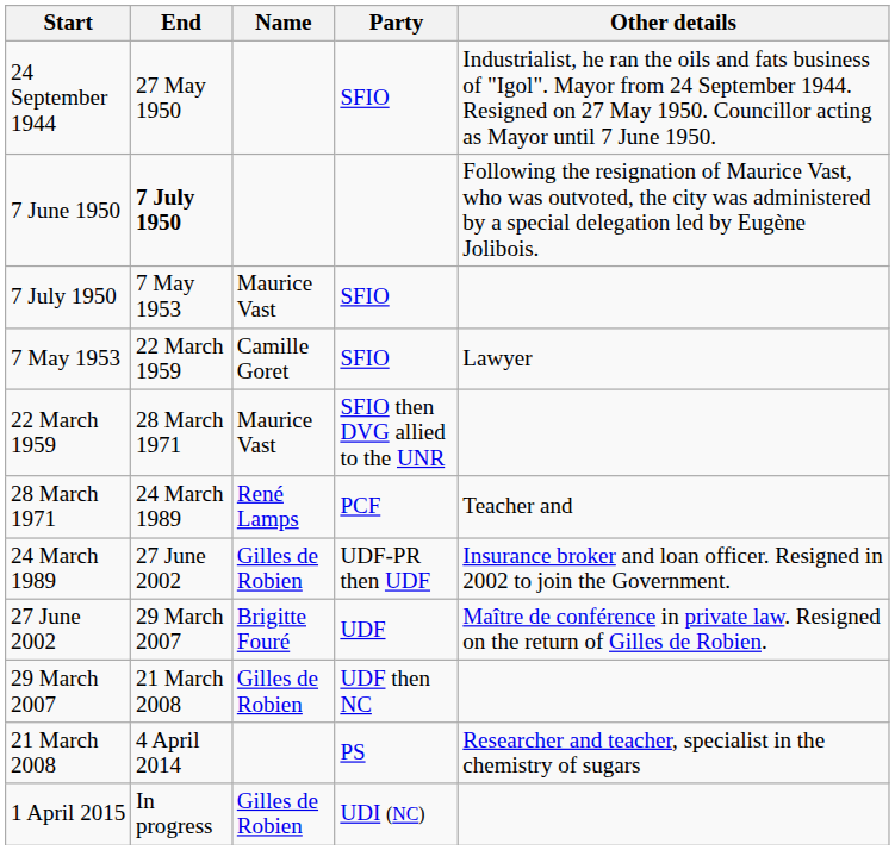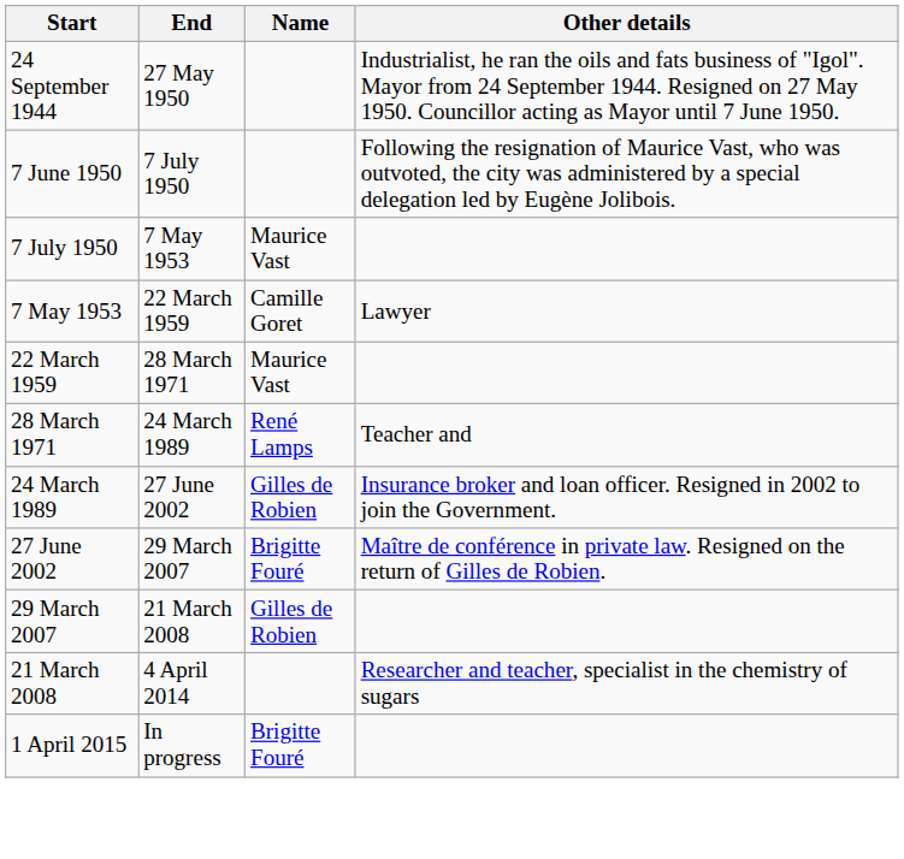 <table class="wikitable" style="margin:1em auto;">
 <tr>
 <th>Start</th>
 <th>End</th>
 <th>Name</th>
-<th>Party</th>
 <th>Other details</th>
 </tr>
 <tr>
 <td>24 September 1944</td>
 <td>27 May 1950</td>
 <td></td>
-<td><a href='#'>SFIO</a></td>
 <td>Industrialist, he ran the oils and fats business of "Igol". Mayor from 24 September 1944. Resigned on 27 May 1950. Councillor acting as Mayor until 7 June 1950.</td>
 </tr>
 <tr>
 <td>7 June 1950</td>
-<td><strong>7 July 1950</strong></td>
-<td></td>
+<td>7 July 1950</td>
 <td></td>
 <td>Following the resignation of Maurice Vast, who was outvoted, the city was administered by a special delegation led by Eugène Jolibois.</td>
 </tr>
 <tr>
 <td>7 July 1950</td>
 <td>7 May 1953</td>
 <td>Maurice Vast</td>
-<td><a href='#'>SFIO</a></td>
 <td></td>
 </tr>
 <tr>
 <td>7 May 1953</td>
 <td>22 March 1959</td>
 <td>Camille Goret</td>
-<td><a href='#'>SFIO</a></td>
 <td>Lawyer</td>
 </tr>
 <tr>
 <td>22 March 1959</td>
 <td>28 March 1971</td>
 <td>Maurice Vast</td>
-<td><a href='#'>SFIO</a> then <a href='#'>DVG</a> allied to the <a href='#'>UNR</a></td>
 <td></td>
 </tr>
 <tr>
 <td>28 March 1971</td>
 <td>24 March 1989</td>
 <td><a href='#'>René Lamps</a></td>
-<td><a href='#'>PCF</a></td>
 <td>Teacher and </td>
 </tr>
 <tr>
 <td>24 March 1989</td>
 <td>27 June 2002</td>
 <td><a href='#'>Gilles de Robien</a></td>
-<td>UDF-PR then <a href='#'>UDF</a></td>
 <td><a href='#'>Insurance broker</a> and loan officer. Resigned in 2002 to join the Government.</td>
 </tr>
 <tr>
 <td>27 June 2002</td>
 <td>29 March 2007</td>
 <td><a href='#'>Brigitte Fouré</a></td>
-<td><a href='#'>UDF</a></td>
 <td><a href='#'>Maître de conférence</a> in <a href='#'>private law</a>. Resigned on the return of <a href='#'>Gilles de Robien</a>.</td>
 </tr>
 <tr>
 <td>29 March 2007</td>
 <td>21 March 2008</td>
 <td><a href='#'>Gilles de Robien</a></td>
-<td><a href='#'>UDF</a> then <a href='#'>NC</a></td>
 <td></td>
 </tr>
 <tr>
 <td>21 March 2008</td>
 <td>4 April 2014</td>
 <td></td>
-<td><a href='#'>PS</a></td>
 <td><a href='#'>Researcher and teacher</a>, specialist in the chemistry of sugars</td>
 </tr>
 <tr>
 <td>1 April 2015</td>
 <td>In progress</td>
-<td><a href='#'>Gilles de Robien</a></td>
-<td><a href='#'>UDI</a> <small>(<a href='#'>NC</a>)</small></td>
+<td><a href='#'>Brigitte Fouré</a></td>
 <td></td>
 </tr>
 </table>
